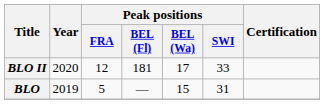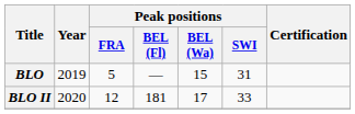 <table class="wikitable plainrowheaders" style="text-align:center">
 <tr>
 <th scope="col" rowspan="2">Title</th>
 <th scope="col" rowspan="2">Year</th>
 <th scope="col" colspan="4">Peak positions</th>
 <th rowspan="2">Certification</th>
 </tr>
 <tr>
 <th scope="col" style="width:3em;font-size:90%;"><a href='#'>FRA</a><br></th>
 <th scope="col" style="width:3em;font-size:90%;"><a href='#'>BEL <br>(Fl)</a><br></th>
 <th scope="col" style="width:3em;font-size:90%;"><a href='#'>BEL <br>(Wa)</a><br></th>
 <th scope="col" style="width:3em;font-size:90%;"><a href='#'>SWI</a><br></th>
 </tr>
 <tr>
+<th scope="row"><em>BLO</em></th>
+<td>2019</td>
+<td>5</td>
+<td>—</td>
+<td>15</td>
+<td>31</td>
+<td></td>
+</tr>
+<tr>
 <th scope="row"><em>BLO II</em></th>
 <td>2020</td>
 <td>12</td>
 <td>181</td>
 <td>17</td>
 <td>33</td>
 <td></td>
 </tr>
 <tr>
-<th scope="row"><em>BLO</em></th>
-<td>2019</td>
-<td>5</td>
-<td>—</td>
-<td>15</td>
-<td>31</td>
-<td></td>
-</tr>
-<tr>
 </tr>
 </table>
